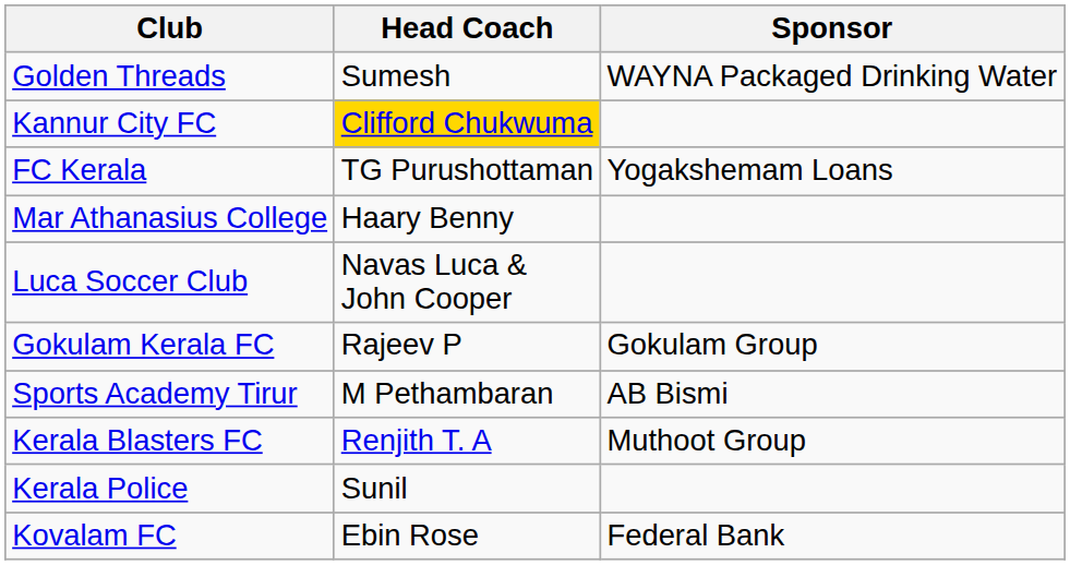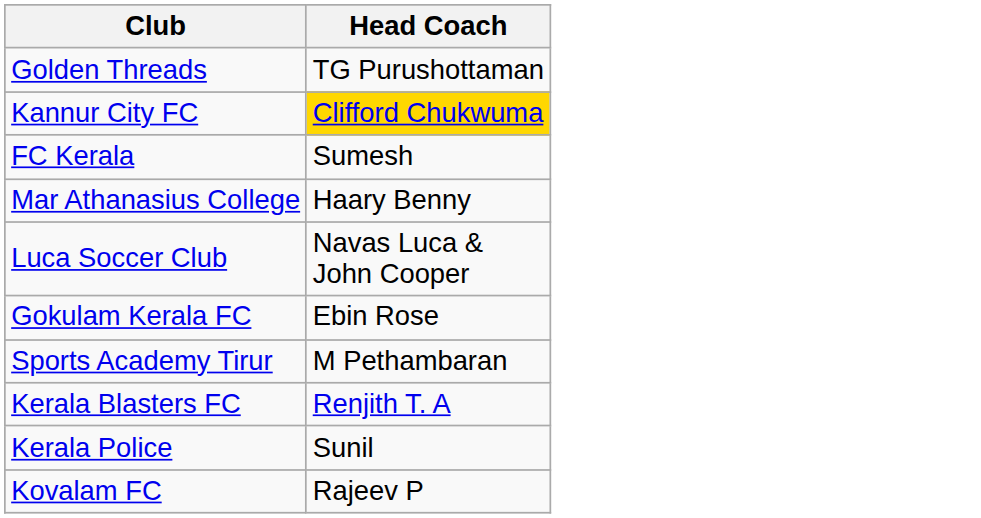 <table class="sortable wikitable" style="text-align: left; font-size:100%">
 <tr>
 <th style="text-align:center;">Club</th>
 <th style="text-align:center;">Head Coach</th>
-<th style="text-align:center;">Sponsor</th>
 </tr>
 <tr>
 <td><a href='#'>Golden Threads</a></td>
-<td> Sumesh</td>
-<td>WAYNA Packaged Drinking Water</td>
+<td> TG Purushottaman</td>
 </tr>
 <tr>
 <td><a href='#'>Kannur City FC</a></td>
 <td style="background: gold;"><a href='#'>Clifford Chukwuma</a></td>
-<td></td>
 </tr>
 <tr>
 <td><a href='#'>FC Kerala</a></td>
-<td> TG Purushottaman</td>
-<td>Yogakshemam Loans</td>
+<td> Sumesh</td>
 </tr>
 <tr>
 <td><a href='#'>Mar Athanasius College</a></td>
 <td> Haary Benny</td>
-<td></td>
 </tr>
 <tr>
 <td><a href='#'>Luca Soccer Club</a></td>
 <td> Navas Luca &<br>John Cooper</td>
-<td></td>
 </tr>
 <tr>
 <td><a href='#'>Gokulam Kerala FC</a></td>
-<td> Rajeev P</td>
-<td>Gokulam Group</td>
+<td> Ebin Rose</td>
 </tr>
 <tr>
 <td><a href='#'>Sports Academy Tirur</a></td>
 <td> M Pethambaran</td>
-<td>AB Bismi</td>
 </tr>
 <tr>
 <td><a href='#'>Kerala Blasters FC</a></td>
 <td> <a href='#'>Renjith T. A</a></td>
-<td>Muthoot Group</td>
 </tr>
 <tr>
 <td><a href='#'>Kerala Police</a></td>
 <td> Sunil</td>
-<td></td>
 </tr>
 <tr>
 <td><a href='#'>Kovalam FC</a></td>
-<td> Ebin Rose</td>
-<td>Federal Bank</td>
+<td> Rajeev P</td>
 </tr>
 </table>
